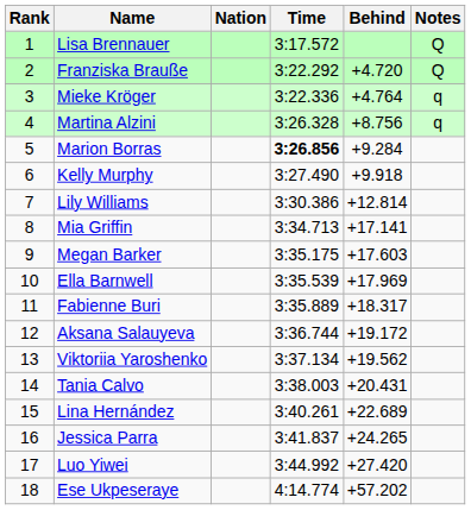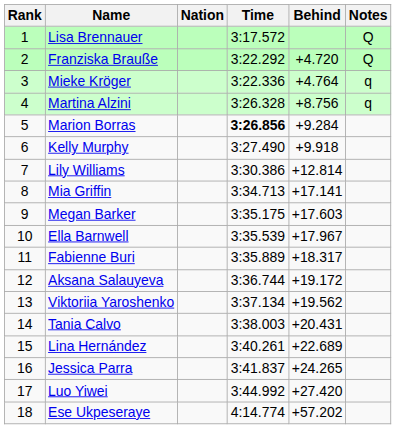 <table class="wikitable sortable" style="text-align:center">
 <tr>
 <th>Rank</th>
 <th>Name</th>
 <th>Nation</th>
 <th>Time</th>
 <th>Behind</th>
 <th>Notes</th>
 </tr>
 <tr bgcolor=bbffbb>
 <td>1</td>
 <td align=left><a href='#'>Lisa Brennauer</a></td>
 <td align=left></td>
 <td>3:17.572</td>
 <td></td>
 <td>Q</td>
 </tr>
 <tr bgcolor=bbffbb>
 <td>2</td>
 <td align=left><a href='#'>Franziska Brauße</a></td>
 <td align=left></td>
 <td>3:22.292</td>
 <td>+4.720</td>
 <td>Q</td>
 </tr>
 <tr bgcolor=ccffcc>
 <td>3</td>
 <td align=left><a href='#'>Mieke Kröger</a></td>
 <td align=left></td>
 <td>3:22.336</td>
 <td>+4.764</td>
 <td>q</td>
 </tr>
 <tr bgcolor=ccffcc>
 <td>4</td>
 <td align=left><a href='#'>Martina Alzini</a></td>
 <td align=left></td>
 <td>3:26.328</td>
 <td>+8.756</td>
 <td>q</td>
 </tr>
 <tr>
 <td>5</td>
 <td align=left><a href='#'>Marion Borras</a></td>
 <td align=left></td>
 <td><strong>3:26.856</strong></td>
 <td>+9.284</td>
 <td></td>
 </tr>
 <tr>
 <td>6</td>
 <td align=left><a href='#'>Kelly Murphy</a></td>
 <td align=left></td>
 <td>3:27.490</td>
 <td>+9.918</td>
 <td></td>
 </tr>
 <tr>
 <td>7</td>
 <td align=left><a href='#'>Lily Williams</a></td>
 <td align=left></td>
 <td>3:30.386</td>
 <td>+12.814</td>
 <td></td>
 </tr>
 <tr>
 <td>8</td>
 <td align=left><a href='#'>Mia Griffin</a></td>
 <td align=left></td>
 <td>3:34.713</td>
 <td>+17.141</td>
 <td></td>
 </tr>
 <tr>
 <td>9</td>
 <td align=left><a href='#'>Megan Barker</a></td>
 <td align=left></td>
 <td>3:35.175</td>
 <td>+17.603</td>
 <td></td>
 </tr>
 <tr>
 <td>10</td>
 <td align=left><a href='#'>Ella Barnwell</a></td>
 <td align=left></td>
 <td>3:35.539</td>
-<td>+17.969</td>
+<td>+17.967</td>
 <td></td>
 </tr>
 <tr>
 <td>11</td>
 <td align=left><a href='#'>Fabienne Buri</a></td>
 <td align=left></td>
 <td>3:35.889</td>
 <td>+18.317</td>
 <td></td>
 </tr>
 <tr>
 <td>12</td>
 <td align=left><a href='#'>Aksana Salauyeva</a></td>
 <td align=left></td>
 <td>3:36.744</td>
 <td>+19.172</td>
 <td></td>
 </tr>
 <tr>
 <td>13</td>
 <td align=left><a href='#'>Viktoriia Yaroshenko</a></td>
 <td align=left></td>
 <td>3:37.134</td>
 <td>+19.562</td>
 <td></td>
 </tr>
 <tr>
 <td>14</td>
 <td align=left><a href='#'>Tania Calvo</a></td>
 <td align=left></td>
 <td>3:38.003</td>
 <td>+20.431</td>
 <td></td>
 </tr>
 <tr>
 <td>15</td>
 <td align=left><a href='#'>Lina Hernández</a></td>
 <td align=left></td>
 <td>3:40.261</td>
 <td>+22.689</td>
 <td></td>
 </tr>
 <tr>
 <td>16</td>
 <td align=left><a href='#'>Jessica Parra</a></td>
 <td align=left></td>
 <td>3:41.837</td>
 <td>+24.265</td>
 <td></td>
 </tr>
 <tr>
 <td>17</td>
 <td align=left><a href='#'>Luo Yiwei</a></td>
 <td align=left></td>
 <td>3:44.992</td>
 <td>+27.420</td>
 <td></td>
 </tr>
 <tr>
 <td>18</td>
 <td align=left><a href='#'>Ese Ukpeseraye</a></td>
 <td align=left></td>
 <td>4:14.774</td>
 <td>+57.202</td>
 <td></td>
 </tr>
 </table>
